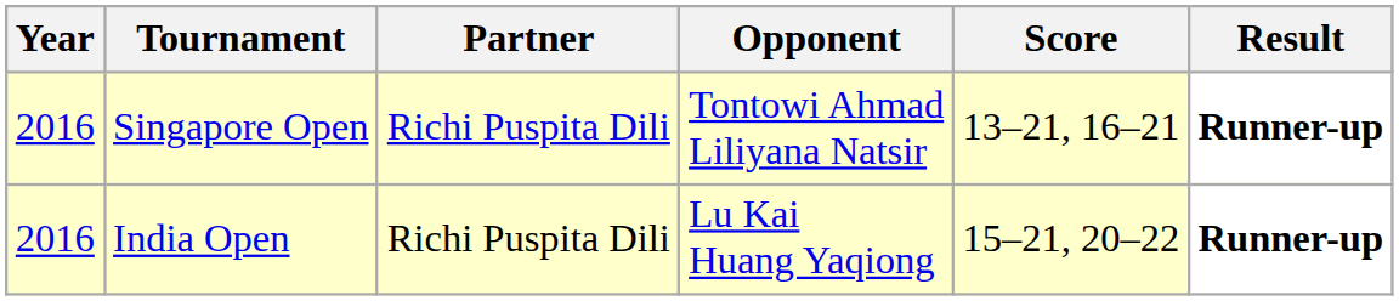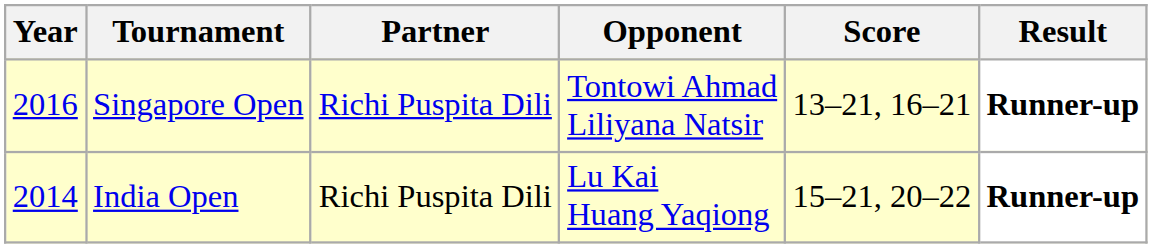 <table class="sortable wikitable" style="font-size: 90%">
 <tr>
 <th>Year</th>
 <th>Tournament</th>
 <th>Partner</th>
 <th>Opponent</th>
 <th>Score</th>
 <th>Result</th>
 </tr>
 <tr style="background:#FFFFCC">
 <td align="center"><a href='#'>2016</a></td>
 <td align="left"><a href='#'>Singapore Open</a></td>
 <td align="left"> <a href='#'>Richi Puspita Dili</a></td>
 <td align="left"> <a href='#'>Tontowi Ahmad</a><br> <a href='#'>Liliyana Natsir</a></td>
 <td align="left">13–21, 16–21</td>
 <td style="text-align:left; background:white"> <strong>Runner-up</strong></td>
 </tr>
 <tr style="background:#FFFFCC">
-<td align="center"><a href='#'>2016</a></td>
+<td align="center"><a href='#'>2014</a></td>
 <td align="left"><a href='#'>India Open</a></td>
 <td align="left"> Richi Puspita Dili</td>
 <td align="left"> <a href='#'>Lu Kai</a><br> <a href='#'>Huang Yaqiong</a></td>
 <td align="left">15–21, 20–22</td>
 <td style="text-align:left; background:white"> <strong>Runner-up</strong></td>
 </tr>
 </table>
